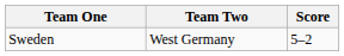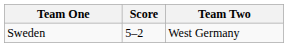 <table class="wikitable">
 <tr>
 <th width=150>Team One</th>
+<th width=50>Score</th>
 <th width=150>Team Two</th>
-<th width=50>Score</th>
 </tr>
 <tr>
 <td>Sweden</td>
+<td>5–2</td>
 <td>West Germany</td>
-<td>5–2</td>
 </tr>
 </table>
